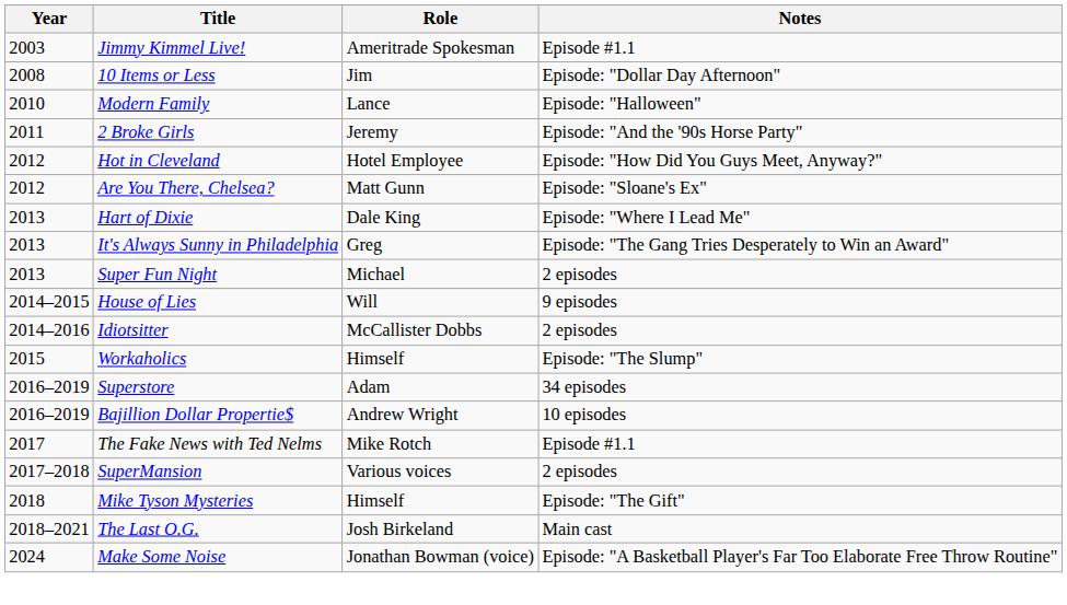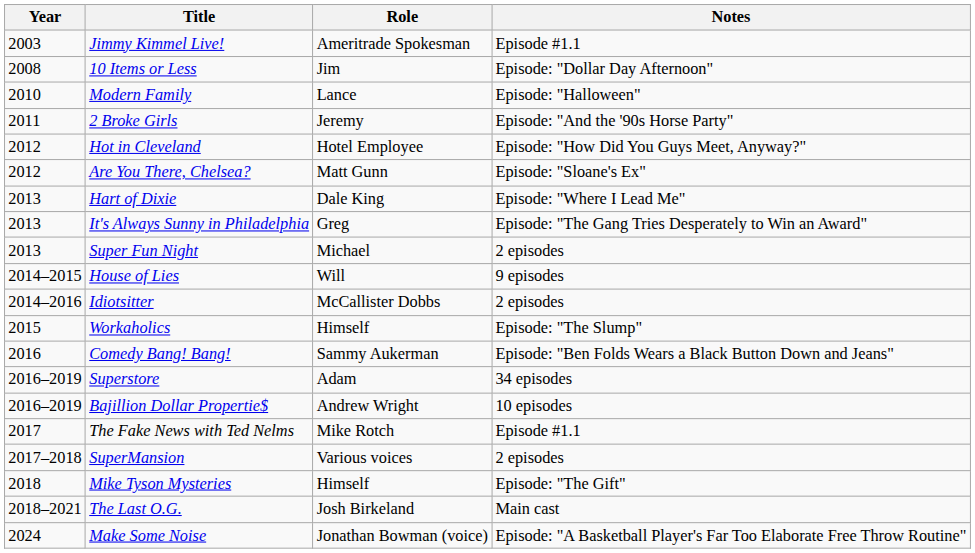 <table class="wikitable sortable">
 <tr>
 <th>Year</th>
 <th>Title</th>
 <th>Role</th>
 <th class="unsortable">Notes</th>
 </tr>
 <tr>
 <td>2003</td>
 <td><em><a href='#'>Jimmy Kimmel Live!</a></em></td>
 <td>Ameritrade Spokesman</td>
 <td>Episode #1.1</td>
 </tr>
 <tr>
 <td>2008</td>
 <td><em><a href='#'>10 Items or Less</a></em></td>
 <td>Jim</td>
 <td>Episode: "Dollar Day Afternoon"</td>
 </tr>
 <tr>
 <td>2010</td>
 <td><em><a href='#'>Modern Family</a></em></td>
 <td>Lance</td>
 <td>Episode: "Halloween"</td>
 </tr>
 <tr>
 <td>2011</td>
 <td><em><a href='#'>2 Broke Girls</a></em></td>
 <td>Jeremy</td>
 <td>Episode: "And the '90s Horse Party"</td>
 </tr>
 <tr>
 <td>2012</td>
 <td><em><a href='#'>Hot in Cleveland</a></em></td>
 <td>Hotel Employee</td>
 <td>Episode: "How Did You Guys Meet, Anyway?"</td>
 </tr>
 <tr>
 <td>2012</td>
 <td><em><a href='#'>Are You There, Chelsea?</a></em></td>
 <td>Matt Gunn</td>
 <td>Episode: "Sloane's Ex"</td>
 </tr>
 <tr>
 <td>2013</td>
 <td><em><a href='#'>Hart of Dixie</a></em></td>
 <td>Dale King</td>
 <td>Episode: "Where I Lead Me"</td>
 </tr>
 <tr>
 <td>2013</td>
 <td><em><a href='#'>It's Always Sunny in Philadelphia</a></em></td>
 <td>Greg</td>
 <td>Episode: "The Gang Tries Desperately to Win an Award"</td>
 </tr>
 <tr>
 <td>2013</td>
 <td><em><a href='#'>Super Fun Night</a></em></td>
 <td>Michael</td>
 <td>2 episodes</td>
 </tr>
 <tr>
 <td>2014–2015</td>
 <td><em><a href='#'>House of Lies</a></em></td>
 <td>Will</td>
 <td>9 episodes</td>
 </tr>
 <tr>
 <td>2014–2016</td>
 <td><em><a href='#'>Idiotsitter</a></em></td>
 <td>McCallister Dobbs</td>
 <td>2 episodes</td>
 </tr>
 <tr>
 <td>2015</td>
 <td><em><a href='#'>Workaholics</a></em></td>
 <td>Himself</td>
 <td>Episode: "The Slump"</td>
 </tr>
 <tr>
+<td>2016</td>
+<td><em><a href='#'>Comedy Bang! Bang!</a></em></td>
+<td>Sammy Aukerman</td>
+<td>Episode: "Ben Folds Wears a Black Button Down and Jeans"</td>
+</tr>
+<tr>
 <td>2016–2019</td>
 <td><em><a href='#'>Superstore</a></em></td>
 <td>Adam</td>
 <td>34 episodes</td>
 </tr>
 <tr>
 <td>2016–2019</td>
 <td><em><a href='#'>Bajillion Dollar Propertie$</a></em></td>
 <td>Andrew Wright</td>
 <td>10 episodes</td>
 </tr>
 <tr>
 <td>2017</td>
 <td><em>The Fake News with Ted Nelms</em></td>
 <td>Mike Rotch</td>
 <td>Episode #1.1</td>
 </tr>
 <tr>
 <td>2017–2018</td>
 <td><em><a href='#'>SuperMansion</a></em></td>
 <td>Various voices</td>
 <td>2 episodes</td>
 </tr>
 <tr>
 <td>2018</td>
 <td><em><a href='#'>Mike Tyson Mysteries</a></em></td>
 <td>Himself</td>
 <td>Episode: "The Gift"</td>
 </tr>
 <tr>
 <td>2018–2021</td>
 <td><em><a href='#'>The Last O.G.</a></em></td>
 <td>Josh Birkeland</td>
 <td>Main cast</td>
 </tr>
 <tr>
 <td>2024</td>
 <td><em><a href='#'>Make Some Noise</a></em></td>
 <td>Jonathan Bowman (voice)</td>
 <td>Episode: "A Basketball Player's Far Too Elaborate Free Throw Routine"</td>
 </tr>
 </table>
